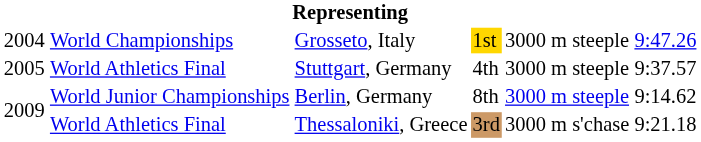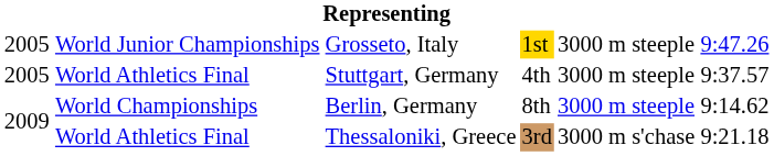 <table>
 <tr>
 <th colspan="6">Representing </th>
 </tr>
 <tr>
-<td>2004</td>
-<td><a href='#'>World Championships</a></td>
+<td>2005</td>
+<td><a href='#'>World Junior Championships</a></td>
 <td><a href='#'>Grosseto</a>, Italy</td>
 <td bgcolor="gold">1st</td>
 <td>3000 m steeple</td>
 <td><a href='#'>9:47.26</a></td>
 </tr>
 <tr>
 <td>2005</td>
 <td><a href='#'>World Athletics Final</a></td>
 <td><a href='#'>Stuttgart</a>, Germany</td>
 <td>4th</td>
 <td>3000 m steeple</td>
 <td>9:37.57</td>
 </tr>
 <tr>
 <td rowspan=2>2009</td>
-<td><a href='#'>World Junior Championships</a></td>
+<td><a href='#'>World Championships</a></td>
 <td><a href='#'>Berlin</a>, Germany</td>
 <td>8th</td>
 <td><a href='#'>3000 m steeple</a></td>
 <td>9:14.62</td>
 </tr>
 <tr>
 <td><a href='#'>World Athletics Final</a></td>
 <td><a href='#'>Thessaloniki</a>, Greece</td>
 <td bgcolor="cc9966">3rd</td>
 <td>3000 m s'chase</td>
 <td>9:21.18</td>
 </tr>
 </table>
